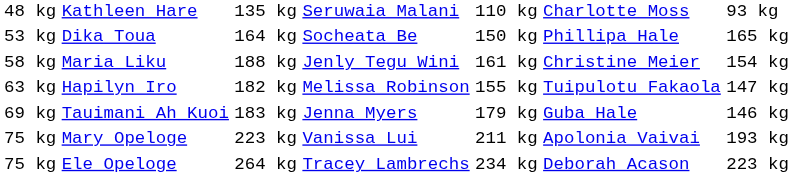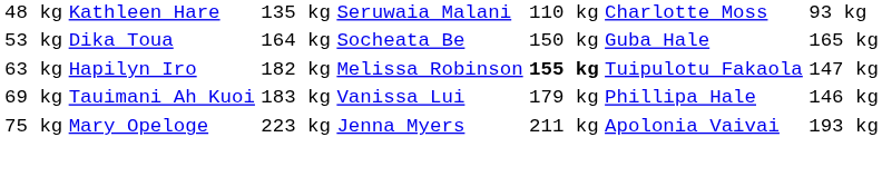 <table>
 <tr>
 <td>48 kg</td>
 <td><a href='#'>Kathleen Hare</a><br></td>
 <td>135 kg</td>
 <td><a href='#'>Seruwaia Malani</a><br></td>
 <td>110 kg</td>
 <td><a href='#'>Charlotte Moss</a><br></td>
 <td>93 kg</td>
 </tr>
 <tr>
 <td>53 kg</td>
 <td><a href='#'>Dika Toua</a><br></td>
 <td>164 kg</td>
 <td><a href='#'>Socheata Be</a><br></td>
 <td>150 kg</td>
-<td><a href='#'>Phillipa Hale</a><br></td>
+<td><a href='#'>Guba Hale</a><br></td>
 <td>165 kg</td>
-</tr>
-<tr>
-<td>58 kg</td>
-<td><a href='#'>Maria Liku</a><br></td>
-<td>188 kg</td>
-<td><a href='#'>Jenly Tegu Wini</a><br></td>
-<td>161 kg</td>
-<td><a href='#'>Christine Meier</a><br></td>
-<td>154 kg</td>
 </tr>
 <tr>
 <td>63 kg</td>
 <td><a href='#'>Hapilyn Iro</a><br></td>
 <td>182 kg</td>
 <td><a href='#'>Melissa Robinson</a><br></td>
-<td>155 kg</td>
+<td><strong>155 kg</strong></td>
 <td><a href='#'>Tuipulotu Fakaola</a><br></td>
 <td>147 kg</td>
 </tr>
 <tr>
 <td>69 kg</td>
 <td><a href='#'>Tauimani Ah Kuoi</a><br></td>
 <td>183 kg</td>
-<td><a href='#'>Jenna Myers</a><br></td>
+<td><a href='#'>Vanissa Lui</a><br></td>
 <td>179 kg</td>
-<td><a href='#'>Guba Hale</a><br></td>
+<td><a href='#'>Phillipa Hale</a><br></td>
 <td>146 kg</td>
 </tr>
 <tr>
 <td>75 kg</td>
 <td><a href='#'>Mary Opeloge</a><br></td>
 <td>223 kg</td>
-<td><a href='#'>Vanissa Lui</a><br></td>
+<td><a href='#'>Jenna Myers</a><br></td>
 <td>211 kg</td>
 <td><a href='#'>Apolonia Vaivai</a><br></td>
 <td>193 kg</td>
 </tr>
-<tr>
-<td>75 kg</td>
-<td><a href='#'>Ele Opeloge</a><br></td>
-<td>264 kg</td>
-<td><a href='#'>Tracey Lambrechs</a><br></td>
-<td>234 kg</td>
-<td><a href='#'>Deborah Acason</a><br></td>
-<td>223 kg</td>
-</tr>
 </table>
